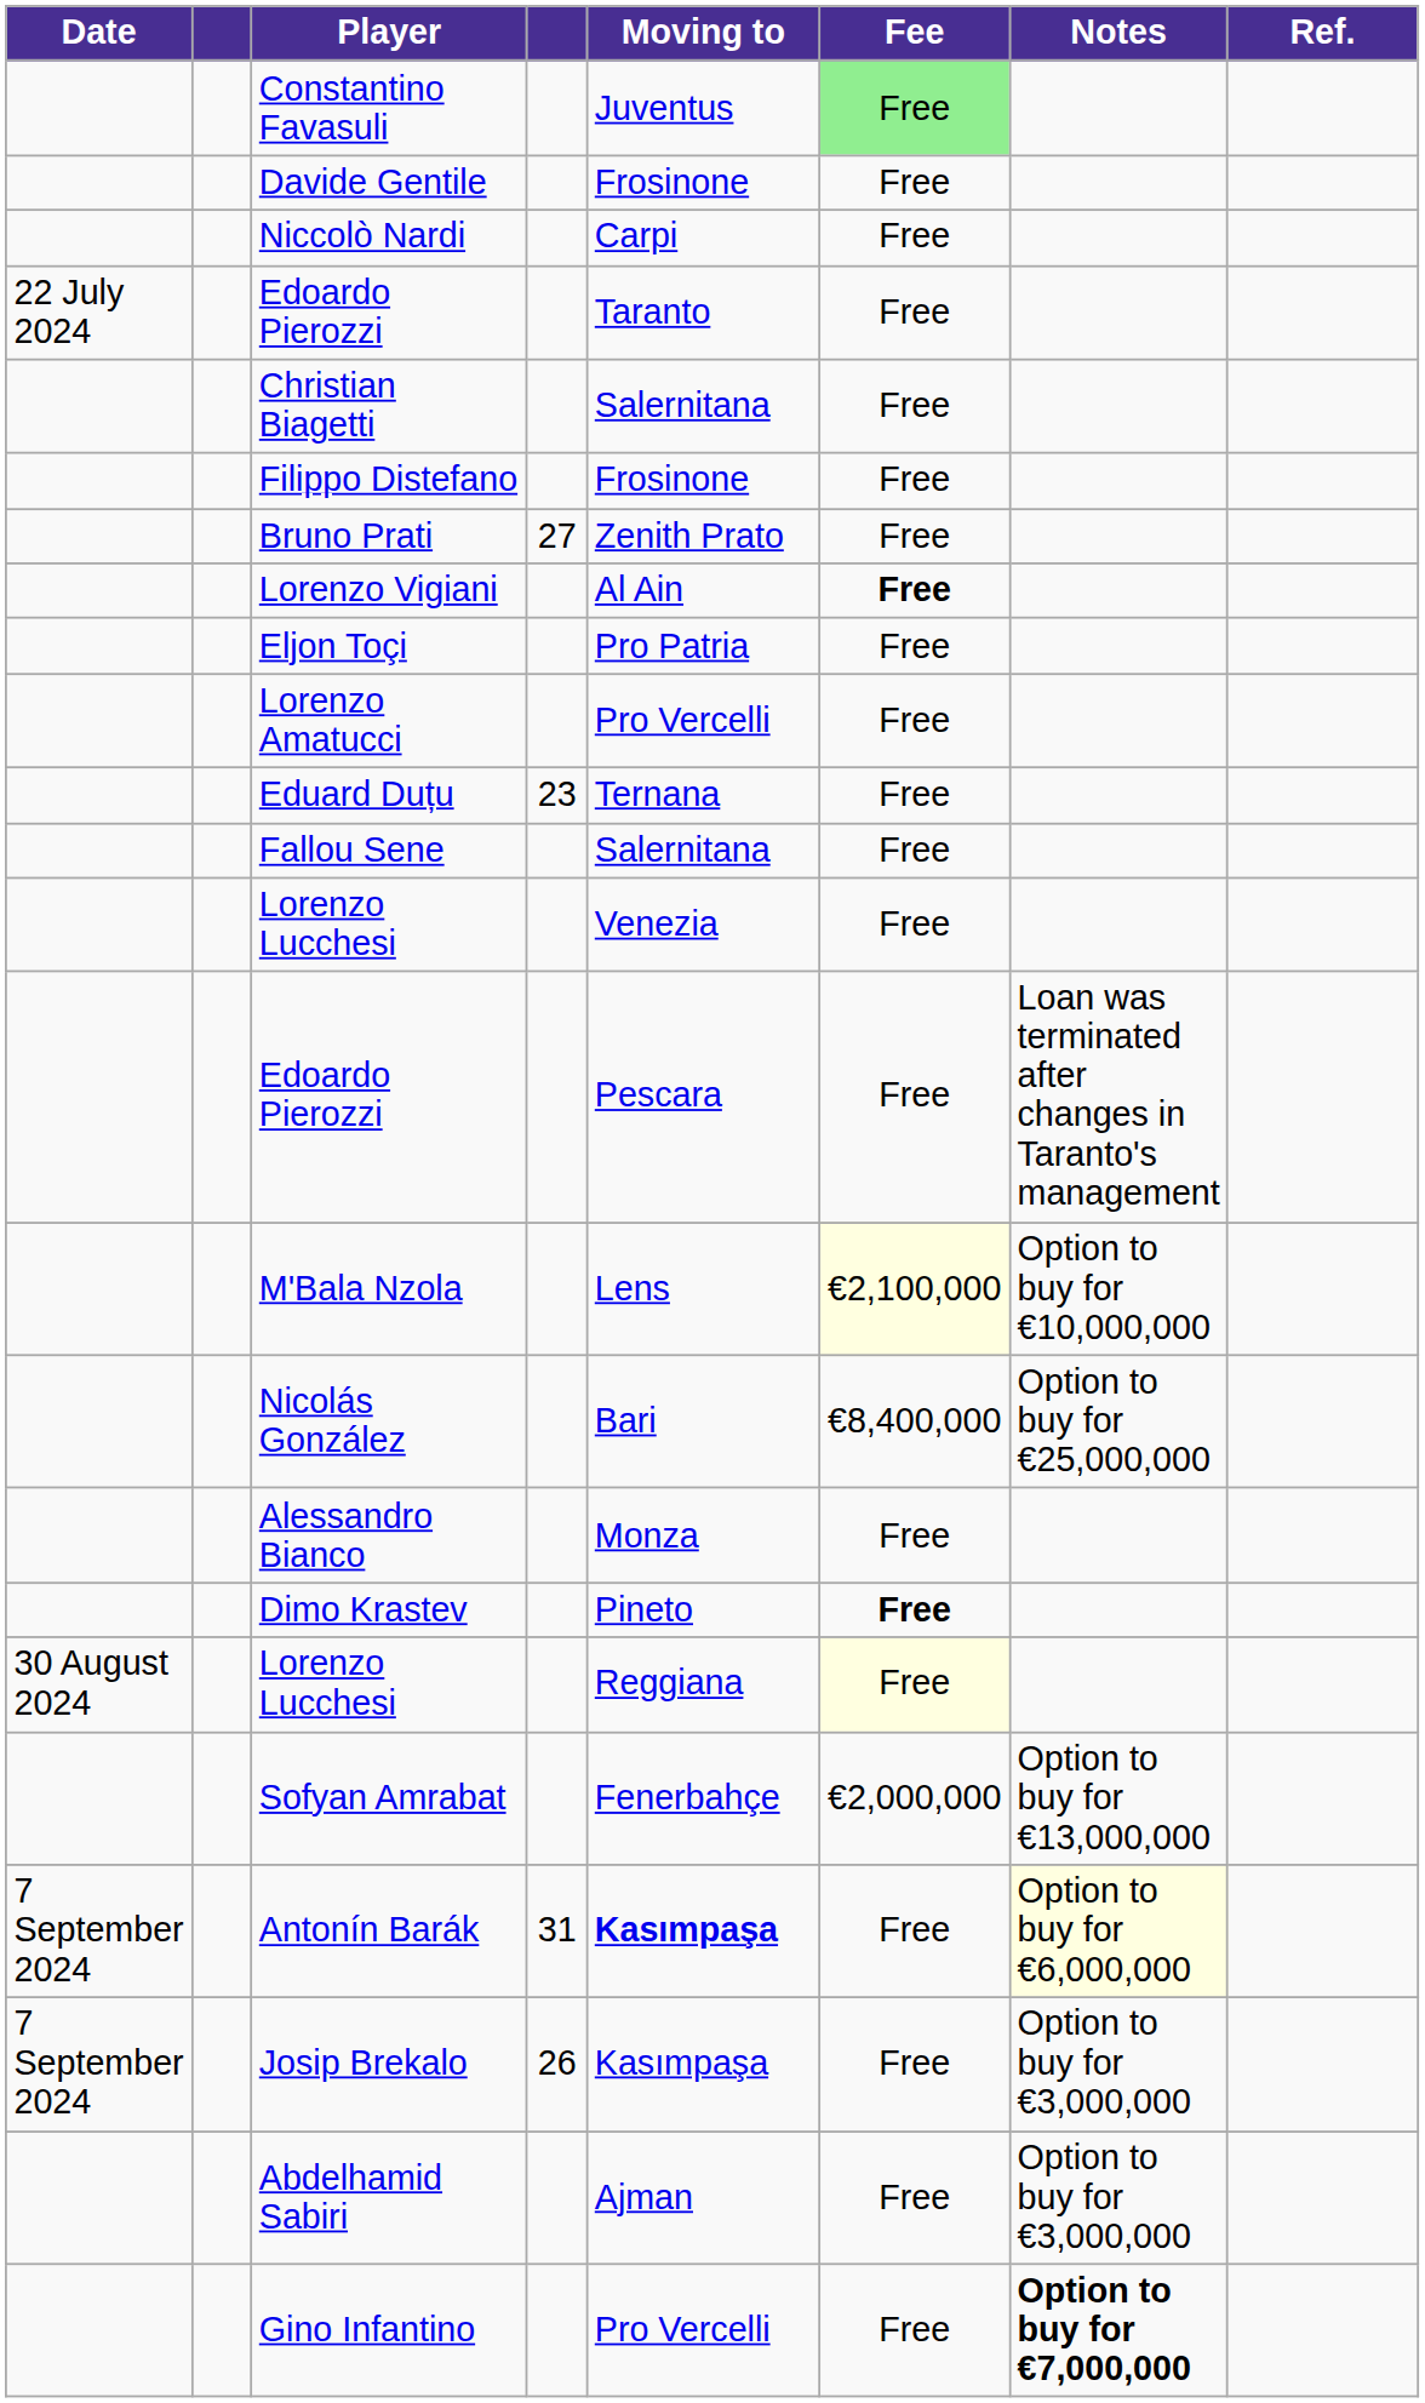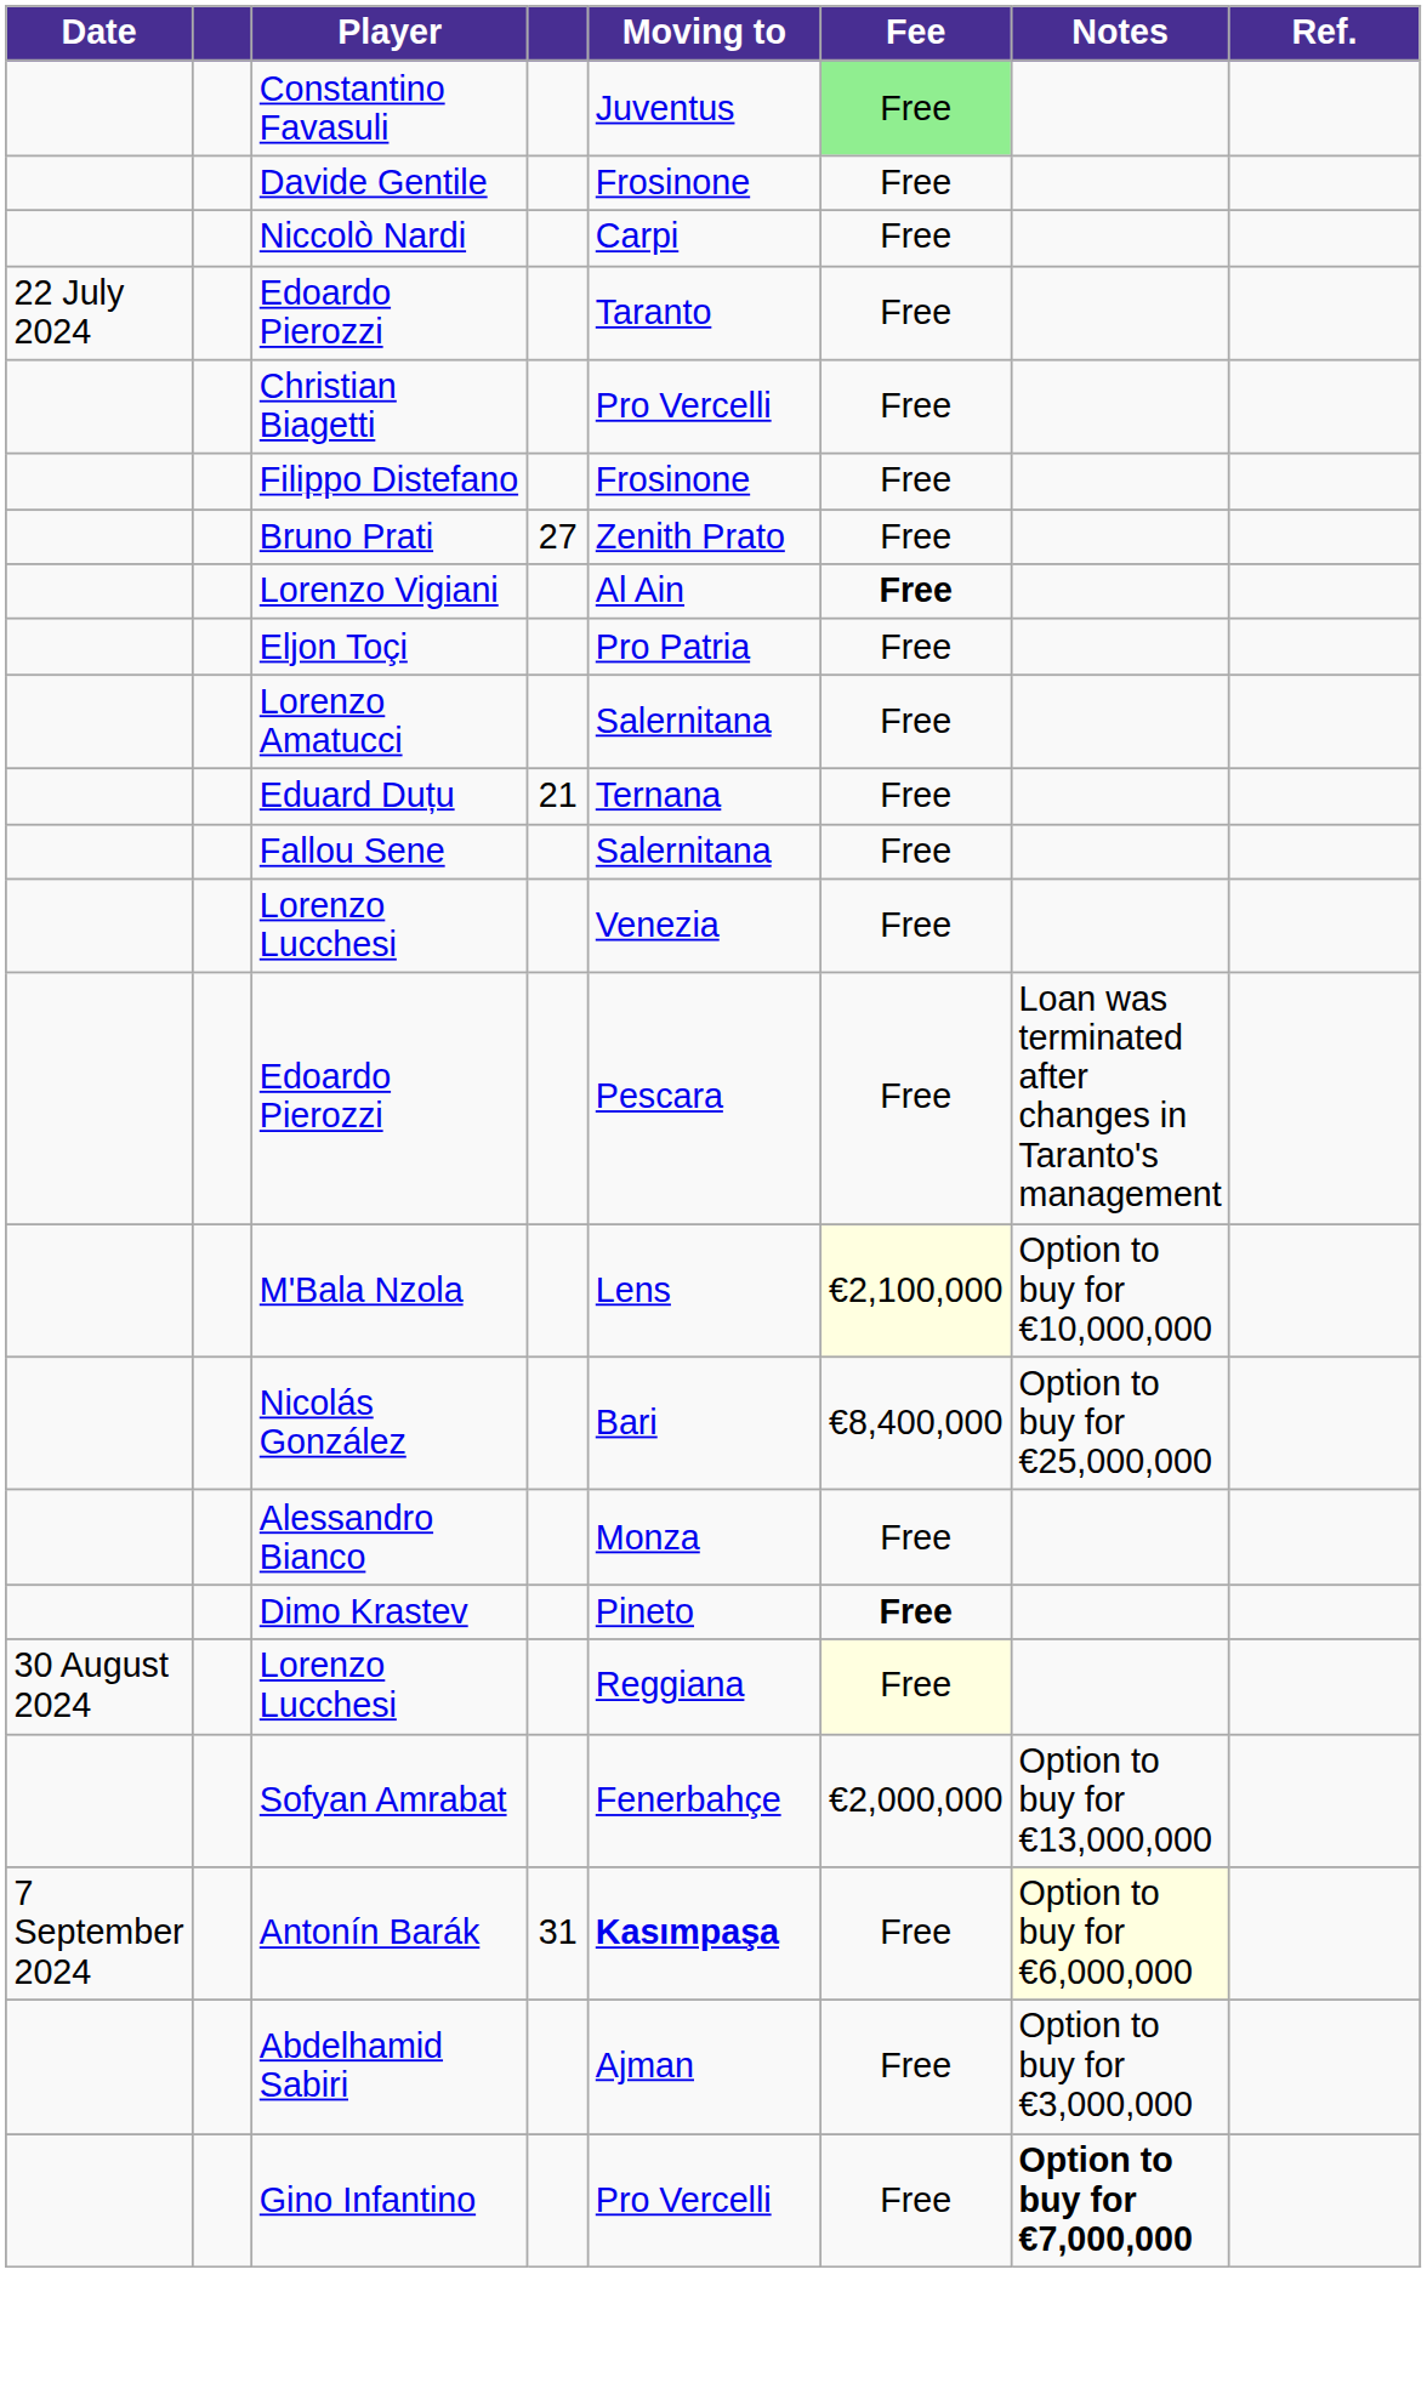 <table class="wikitable">
 <tr>
 <th style="width:20px; background:#482E92; color:#FFFFFF;">Date</th>
 <th style="width:20px; background:#482E92; color:#FFFFFF;"></th>
 <th style="width:120px; background:#482E92; color:#FFFFFF;">Player</th>
 <th style="width:20px; background:#482E92; color:#FFFFFF;"></th>
 <th style="width:100px; background:#482E92; color:#FFFFFF;">Moving to</th>
 <th style="width:80px; background:#482E92; color:#FFFFFF;" class="unsortable">Fee</th>
 <th ! style="width:80px; background:#482E92; color:#FFFFFF;" class="unsortable">Notes</th>
 <th style="width:80px; background:#482E92; color:#FFFFFF;" class="unsortable">Ref.</th>
 </tr>
 <tr>
 <td></td>
 <td align="center"></td>
 <td> <a href='#'>Constantino Favasuli</a></td>
 <td align="center"></td>
 <td> <a href='#'>Juventus</a></td>
 <td align="center" style="background: lightgreen;">Free</td>
 <td></td>
 <td align="center"></td>
 </tr>
 <tr>
 <td></td>
 <td align="center"></td>
 <td> <a href='#'>Davide Gentile</a></td>
 <td align="center"></td>
 <td> <a href='#'>Frosinone</a></td>
 <td align="center">Free</td>
 <td></td>
 <td align="center"></td>
 </tr>
 <tr>
 <td></td>
 <td align="center"></td>
 <td> <a href='#'>Niccolò Nardi</a></td>
 <td align="center"></td>
 <td> <a href='#'>Carpi</a></td>
 <td align="center">Free</td>
 <td></td>
 <td align="center"></td>
 </tr>
 <tr>
 <td>22 July 2024</td>
 <td align="center"></td>
 <td> <a href='#'>Edoardo Pierozzi</a></td>
 <td align="center"></td>
 <td> <a href='#'>Taranto</a></td>
 <td align="center">Free</td>
 <td></td>
 <td align="center"></td>
 </tr>
 <tr>
 <td></td>
 <td align="center"></td>
 <td> <a href='#'>Christian Biagetti</a></td>
 <td align="center"></td>
-<td> <a href='#'>Salernitana</a></td>
+<td> <a href='#'>Pro Vercelli</a></td>
 <td align="center">Free</td>
 <td></td>
 <td align="center"></td>
 </tr>
 <tr>
 <td></td>
 <td align="center"></td>
 <td> <a href='#'>Filippo Distefano</a></td>
 <td align="center"></td>
 <td> <a href='#'>Frosinone</a></td>
 <td align="center">Free</td>
 <td></td>
 <td align="center"></td>
 </tr>
 <tr>
 <td></td>
 <td align="center"></td>
 <td> <a href='#'>Bruno Prati</a></td>
 <td align="center">27</td>
 <td> <a href='#'>Zenith Prato</a></td>
 <td align="center">Free</td>
 <td></td>
 <td align="center"></td>
 </tr>
 <tr>
 <td></td>
 <td align="center"></td>
 <td> <a href='#'>Lorenzo Vigiani</a></td>
 <td align="center"></td>
 <td> <a href='#'>Al Ain</a></td>
 <td align="center"><strong>Free</strong></td>
 <td></td>
 <td align="center"></td>
 </tr>
 <tr>
 <td></td>
 <td align="center"></td>
 <td> <a href='#'>Eljon Toçi</a></td>
 <td align="center"></td>
 <td> <a href='#'>Pro Patria</a></td>
 <td align="center">Free</td>
 <td></td>
 <td align="center"></td>
 </tr>
 <tr>
 <td></td>
 <td align="center"></td>
 <td> <a href='#'>Lorenzo Amatucci</a></td>
 <td align="center"></td>
-<td> <a href='#'>Pro Vercelli</a></td>
+<td> <a href='#'>Salernitana</a></td>
 <td align="center">Free</td>
 <td></td>
 <td align="center"></td>
 </tr>
 <tr>
 <td></td>
 <td align="center"></td>
 <td> <a href='#'>Eduard Duțu</a></td>
-<td align="center">23</td>
+<td align="center">21</td>
 <td> <a href='#'>Ternana</a></td>
 <td align="center">Free</td>
 <td></td>
 <td align="center"></td>
 </tr>
 <tr>
 <td></td>
 <td align="center"></td>
 <td> <a href='#'>Fallou Sene</a></td>
 <td align="center"></td>
 <td> <a href='#'>Salernitana</a></td>
 <td align="center">Free</td>
 <td></td>
 <td align="center"></td>
 </tr>
 <tr>
 <td></td>
 <td align="center"></td>
 <td> <a href='#'>Lorenzo Lucchesi</a></td>
 <td align="center"></td>
 <td> <a href='#'>Venezia</a></td>
 <td align="center">Free</td>
 <td></td>
 <td align="center"></td>
 </tr>
 <tr>
 <td></td>
 <td align="center"></td>
 <td> <a href='#'>Edoardo Pierozzi</a></td>
 <td align="center"></td>
 <td> <a href='#'>Pescara</a></td>
 <td align="center">Free</td>
 <td>Loan was terminated after changes in Taranto's management</td>
 <td align="center"></td>
 </tr>
 <tr>
 <td></td>
 <td align="center"></td>
 <td> <a href='#'>M'Bala Nzola</a></td>
 <td align="center"></td>
 <td> <a href='#'>Lens</a></td>
 <td align="center" style="background: lightyellow;">€2,100,000</td>
 <td>Option to buy for €10,000,000</td>
 <td align="center"></td>
 </tr>
 <tr>
 <td></td>
 <td align="center"></td>
 <td> <a href='#'>Nicolás González</a></td>
 <td align="center"></td>
 <td> <a href='#'>Bari</a></td>
 <td align="center">€8,400,000</td>
 <td>Option to buy for €25,000,000</td>
 <td align="center"></td>
 </tr>
 <tr>
 <td></td>
 <td align="center"></td>
 <td> <a href='#'>Alessandro Bianco</a></td>
 <td align="center"></td>
 <td> <a href='#'>Monza</a></td>
 <td align="center">Free</td>
 <td></td>
 <td align="center"></td>
 </tr>
 <tr>
 <td></td>
 <td align="center"></td>
 <td> <a href='#'>Dimo Krastev</a></td>
 <td align="center"></td>
 <td> <a href='#'>Pineto</a></td>
 <td align="center"><strong>Free</strong></td>
 <td></td>
 <td align="center"></td>
 </tr>
 <tr>
 <td>30 August 2024</td>
 <td align="center"></td>
 <td> <a href='#'>Lorenzo Lucchesi</a></td>
 <td align="center"></td>
 <td> <a href='#'>Reggiana</a></td>
 <td align="center" style="background: lightyellow;">Free</td>
 <td></td>
 <td align="center"></td>
 </tr>
 <tr>
 <td></td>
 <td align="center"></td>
 <td> <a href='#'>Sofyan Amrabat</a></td>
 <td align="center"></td>
 <td> <a href='#'>Fenerbahçe</a></td>
 <td align="center">€2,000,000</td>
 <td>Option to buy for €13,000,000</td>
 <td align="center"></td>
 </tr>
 <tr>
 <td>7 September 2024</td>
 <td align="center"></td>
 <td> <a href='#'>Antonín Barák</a></td>
 <td align="center">31</td>
 <td><strong> <a href='#'>Kasımpaşa</a></strong></td>
 <td align="center">Free</td>
 <td style="background: lightyellow;">Option to buy for €6,000,000</td>
 <td></td>
 </tr>
 <tr>
-<td>7 September 2024</td>
-<td align="center"></td>
-<td> <a href='#'>Josip Brekalo</a></td>
-<td align="center">26</td>
-<td> <a href='#'>Kasımpaşa</a></td>
-<td align="center">Free</td>
-<td>Option to buy for €3,000,000</td>
-<td></td>
-</tr>
-<tr>
 <td></td>
 <td align="center"></td>
 <td> <a href='#'>Abdelhamid Sabiri</a></td>
 <td align="center"></td>
 <td> <a href='#'>Ajman</a></td>
 <td align="center">Free</td>
 <td>Option to buy for €3,000,000</td>
 <td align="center"></td>
 </tr>
 <tr>
 <td></td>
 <td align="center"></td>
 <td> <a href='#'>Gino Infantino</a></td>
 <td align="center"></td>
 <td> <a href='#'>Pro Vercelli</a></td>
 <td align="center">Free</td>
 <td><strong>Option to buy for €7,000,000</strong></td>
 <td align="center"></td>
 </tr>
 </table>
